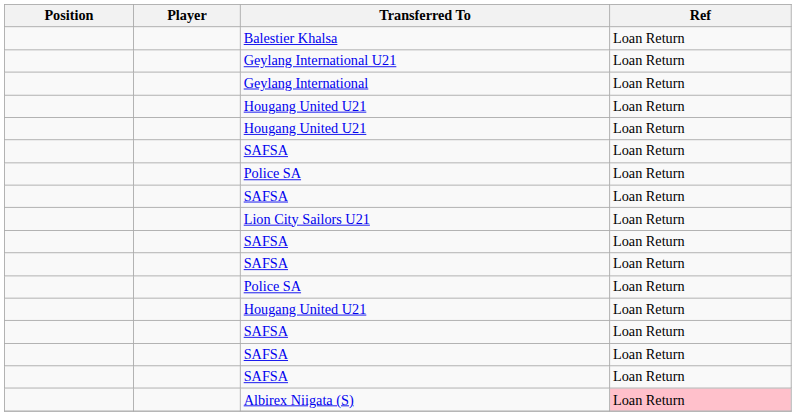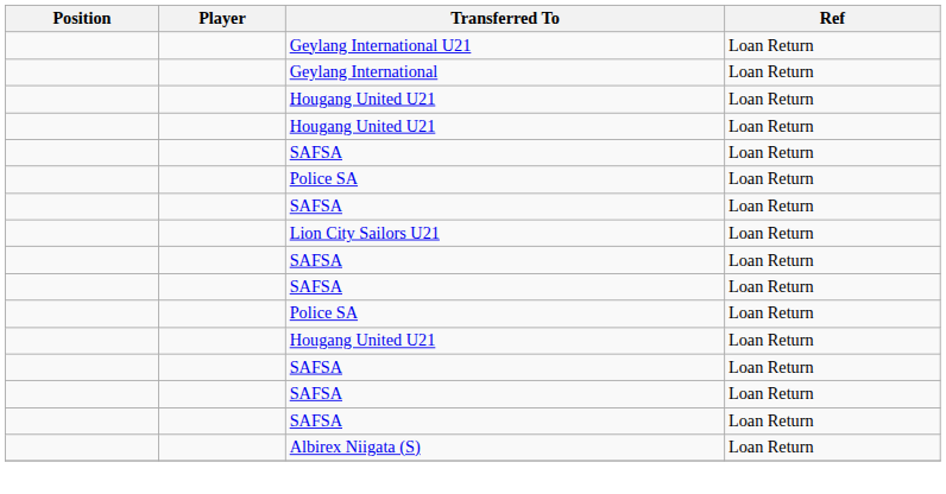 <table class="wikitable sortable" style="width:70%; text-align:center; font-size:100%; text-align:left;">
 <tr>
 <th><strong>Position</strong></th>
 <th><strong>Player</strong></th>
 <th><strong>Transferred To</strong></th>
 <th><strong>Ref</strong></th>
-</tr>
-<tr>
-<td></td>
-<td></td>
-<td> <a href='#'>Balestier Khalsa</a></td>
-<td>Loan Return </td>
 </tr>
 <tr>
 <td></td>
 <td></td>
 <td> <a href='#'>Geylang International U21</a></td>
 <td>Loan Return </td>
 </tr>
 <tr>
 <td></td>
 <td></td>
 <td> <a href='#'>Geylang International</a></td>
 <td>Loan Return</td>
 </tr>
 <tr>
 <td></td>
 <td></td>
 <td> <a href='#'>Hougang United U21</a></td>
 <td>Loan Return</td>
 </tr>
 <tr>
 <td></td>
 <td></td>
 <td> <a href='#'>Hougang United U21</a></td>
 <td>Loan Return</td>
 </tr>
 <tr>
 <td></td>
 <td></td>
 <td> <a href='#'>SAFSA</a></td>
 <td>Loan Return </td>
 </tr>
 <tr>
 <td></td>
 <td></td>
 <td> <a href='#'>Police SA</a></td>
 <td>Loan Return </td>
 </tr>
 <tr>
 <td></td>
 <td></td>
 <td> <a href='#'>SAFSA</a></td>
 <td>Loan Return </td>
 </tr>
 <tr>
 <td></td>
 <td></td>
 <td> <a href='#'>Lion City Sailors U21</a></td>
 <td>Loan Return</td>
 </tr>
 <tr>
 <td></td>
 <td></td>
 <td> <a href='#'>SAFSA</a></td>
 <td>Loan Return </td>
 </tr>
 <tr>
 <td></td>
 <td></td>
 <td> <a href='#'>SAFSA</a></td>
 <td>Loan Return </td>
 </tr>
 <tr>
 <td></td>
 <td></td>
 <td> <a href='#'>Police SA</a></td>
 <td>Loan Return </td>
 </tr>
 <tr>
 <td></td>
 <td></td>
 <td> <a href='#'>Hougang United U21</a></td>
 <td>Loan Return</td>
 </tr>
 <tr>
 <td></td>
 <td></td>
 <td> <a href='#'>SAFSA</a></td>
 <td>Loan Return</td>
 </tr>
 <tr>
 <td></td>
 <td></td>
 <td> <a href='#'>SAFSA</a></td>
 <td>Loan Return</td>
 </tr>
 <tr>
 <td></td>
 <td></td>
 <td> <a href='#'>SAFSA</a></td>
 <td>Loan Return</td>
 </tr>
 <tr>
 <td></td>
 <td></td>
 <td> <a href='#'>Albirex Niigata (S)</a></td>
-<td style="background: pink;">Loan Return </td>
+<td>Loan Return </td>
 </tr>
 <tr>
 </tr>
 </table>
